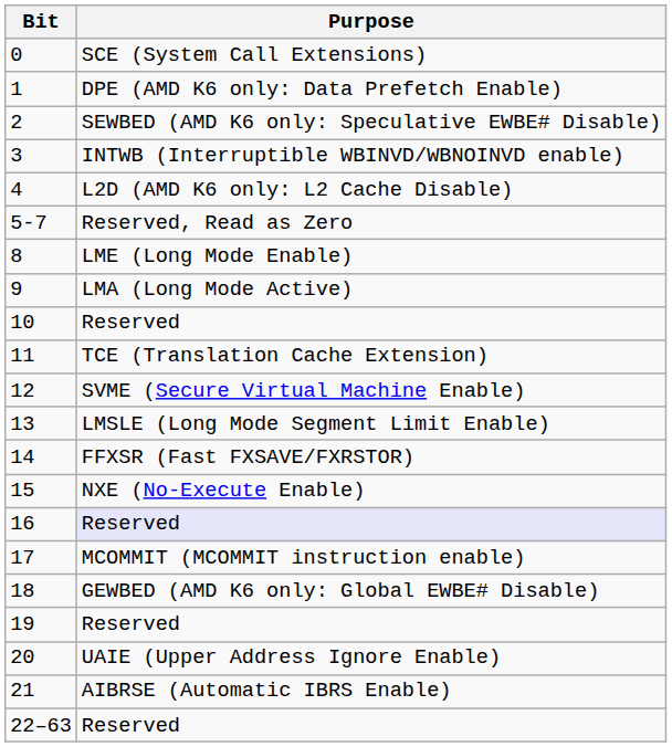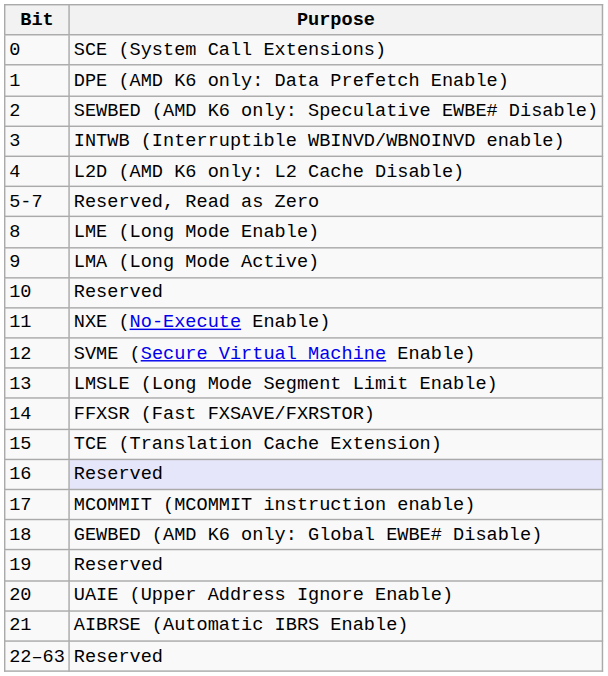 <table class="wikitable" border="1">
 <tr>
 <th>Bit</th>
 <th>Purpose</th>
 </tr>
 <tr>
 <td>0</td>
 <td>SCE (System Call Extensions)</td>
 </tr>
 <tr>
 <td>1</td>
 <td>DPE (AMD K6 only: Data Prefetch Enable)</td>
 </tr>
 <tr>
 <td>2</td>
 <td>SEWBED (AMD K6 only: Speculative EWBE# Disable)</td>
 </tr>
 <tr>
 <td>3</td>
 <td>INTWB (Interruptible WBINVD/WBNOINVD enable)</td>
 </tr>
 <tr>
 <td>4</td>
 <td>L2D (AMD K6 only: L2 Cache Disable)</td>
 </tr>
 <tr>
 <td>5-7</td>
 <td>Reserved, Read as Zero</td>
 </tr>
 <tr>
 <td>8</td>
 <td>LME (Long Mode Enable)</td>
 </tr>
 <tr>
 <td>9</td>
 <td>LMA (Long Mode Active)</td>
 </tr>
 <tr>
 <td>10</td>
 <td>Reserved</td>
 </tr>
 <tr>
 <td>11</td>
-<td>TCE (Translation Cache Extension)</td>
+<td>NXE (<a href='#'>No-Execute</a> Enable)</td>
 </tr>
 <tr>
 <td>12</td>
 <td>SVME (<a href='#'>Secure Virtual Machine</a> Enable)</td>
 </tr>
 <tr>
 <td>13</td>
 <td>LMSLE (Long Mode Segment Limit Enable)</td>
 </tr>
 <tr>
 <td>14</td>
 <td>FFXSR (Fast FXSAVE/FXRSTOR)</td>
 </tr>
 <tr>
 <td>15</td>
-<td>NXE (<a href='#'>No-Execute</a> Enable)</td>
+<td>TCE (Translation Cache Extension)</td>
 </tr>
 <tr>
 <td>16</td>
 <td style="background: lavender;">Reserved</td>
 </tr>
 <tr>
 <td>17</td>
 <td>MCOMMIT (MCOMMIT instruction enable)</td>
 </tr>
 <tr>
 <td>18</td>
 <td>GEWBED (AMD K6 only: Global EWBE# Disable)</td>
 </tr>
 <tr>
 <td>19</td>
 <td>Reserved</td>
 </tr>
 <tr>
 <td>20</td>
 <td>UAIE (Upper Address Ignore Enable)</td>
 </tr>
 <tr>
 <td>21</td>
 <td>AIBRSE (Automatic IBRS Enable)</td>
 </tr>
 <tr>
 <td>22–63</td>
 <td>Reserved</td>
 </tr>
 </table>
